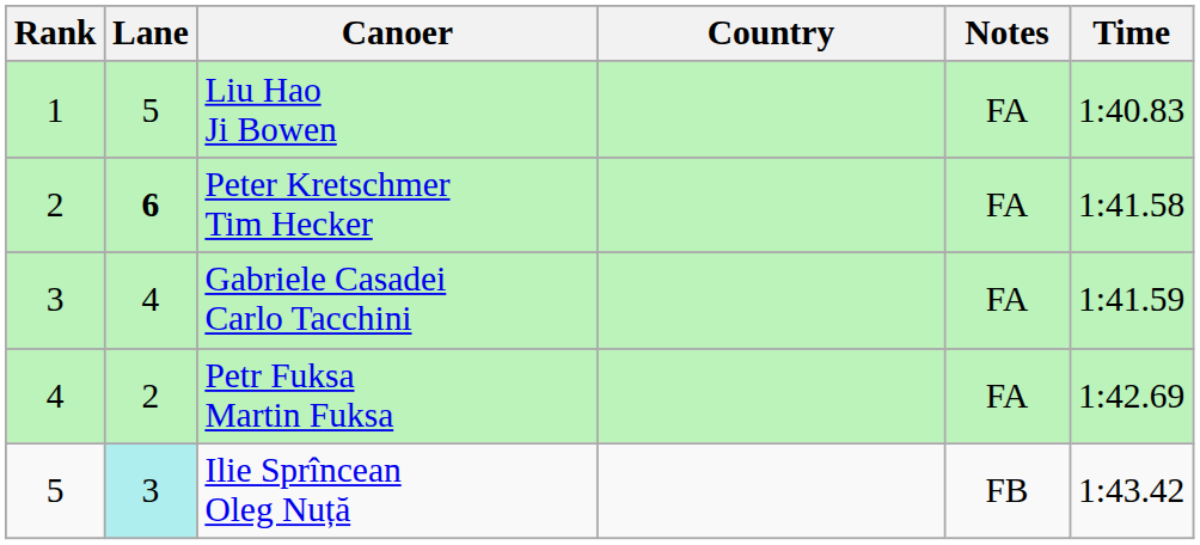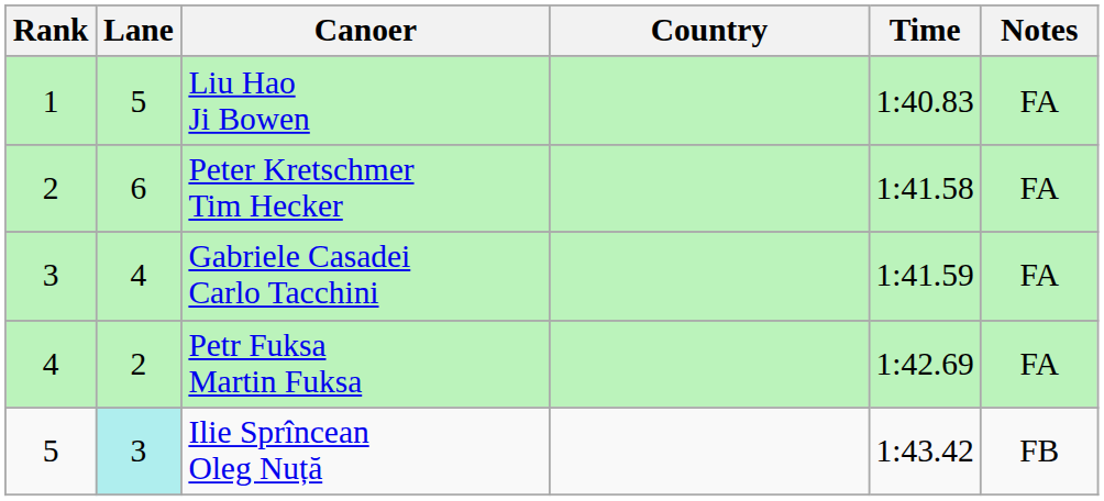 <table class="wikitable" style="text-align:center;">
 <tr>
 <th width=30>Rank</th>
 <th width=30>Lane</th>
 <th width=175>Canoer</th>
 <th width=150>Country</th>
+<th width=30>Time</th>
 <th width=50>Notes</th>
-<th width=30>Time</th>
 </tr>
 <tr bgcolor=bbf3bb>
 <td>1</td>
 <td>5</td>
 <td align=left><a href='#'>Liu Hao</a><br><a href='#'>Ji Bowen</a></td>
 <td align=left></td>
+<td>1:40.83</td>
 <td>FA</td>
-<td>1:40.83</td>
 </tr>
 <tr bgcolor=bbf3bb>
 <td>2</td>
-<td><strong>6</strong></td>
+<td>6</td>
 <td align=left><a href='#'>Peter Kretschmer</a><br><a href='#'>Tim Hecker</a></td>
 <td align=left></td>
+<td>1:41.58</td>
 <td>FA</td>
-<td>1:41.58</td>
 </tr>
 <tr bgcolor=bbf3bb>
 <td>3</td>
 <td>4</td>
 <td align=left><a href='#'>Gabriele Casadei</a><br><a href='#'>Carlo Tacchini</a></td>
 <td align=left></td>
+<td>1:41.59</td>
 <td>FA</td>
-<td>1:41.59</td>
 </tr>
 <tr bgcolor=bbf3bb>
 <td>4</td>
 <td>2</td>
 <td align=left><a href='#'>Petr Fuksa</a><br><a href='#'>Martin Fuksa</a></td>
 <td align=left></td>
+<td>1:42.69</td>
 <td>FA</td>
-<td>1:42.69</td>
 </tr>
 <tr>
 <td>5</td>
 <td style="background: paleturquoise;">3</td>
 <td align=left><a href='#'>Ilie Sprîncean</a><br><a href='#'>Oleg Nuță</a></td>
 <td align=left></td>
+<td>1:43.42</td>
 <td>FB</td>
-<td>1:43.42</td>
 </tr>
 </table>
